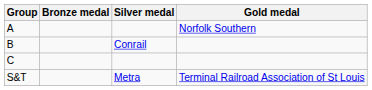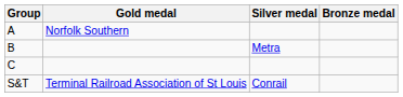 <table class="wikitable">
 <tr>
 <th>Group</th>
+<th>Gold medal</th>
+<th>Silver medal</th>
 <th>Bronze medal</th>
-<th>Silver medal</th>
-<th>Gold medal</th>
 </tr>
 <tr>
 <td>A</td>
+<td><a href='#'>Norfolk Southern</a></td>
 <td> </td>
 <td> </td>
-<td><a href='#'>Norfolk Southern</a></td>
 </tr>
 <tr>
 <td>B</td>
 <td> </td>
-<td><a href='#'>Conrail</a></td>
+<td><a href='#'>Metra</a></td>
 <td> </td>
 </tr>
 <tr>
 <td>C</td>
 <td> </td>
 <td> </td>
 <td> </td>
 </tr>
 <tr>
 <td>S&T</td>
+<td><a href='#'>Terminal Railroad Association of St Louis</a></td>
+<td><a href='#'>Conrail</a></td>
 <td> </td>
-<td><a href='#'>Metra</a></td>
-<td><a href='#'>Terminal Railroad Association of St Louis</a></td>
 </tr>
 </table>
